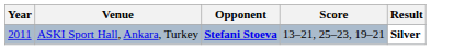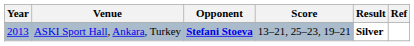 <table class="sortable wikitable" style="font-size: 90%;">
 <tr>
 <th>Year</th>
 <th>Venue</th>
 <th>Opponent</th>
 <th>Score</th>
 <th>Result</th>
+<th>Ref</th>
 </tr>
 <tr style="background:#AABBCC">
-<td align="center"><a href='#'>2011</a></td>
+<td align="center"><a href='#'>2013</a></td>
 <td align="left"><a href='#'>ASKI Sport Hall</a>, <a href='#'>Ankara</a>, Turkey</td>
 <td align="left"><strong> <a href='#'>Stefani Stoeva</a></strong></td>
 <td align="left">13–21, 25–23, 19–21</td>
 <td style="text-align:left; background:white"> <strong>Silver</strong></td>
+<td style="text-align:center; background:white"></td>
 </tr>
 </table>
